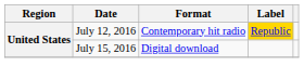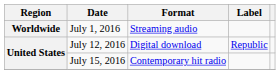 <table class="wikitable plainrowheaders">
 <tr>
 <th scope="col">Region</th>
 <th scope="col">Date</th>
 <th scope="col">Format</th>
 <th scope="col">Label</th>
 <th scope="col"></th>
 </tr>
 <tr>
+<th scope="row">Worldwide</th>
+<td>July 1, 2016</td>
+<td><a href='#'>Streaming audio</a></td>
+<td></td>
+<td align="center"></td>
+</tr>
+<tr>
 <th scope="row" rowspan="2">United States</th>
 <td>July 12, 2016</td>
-<td><a href='#'>Contemporary hit radio</a></td>
-<td style="background: gold;"><a href='#'>Republic</a></td>
+<td><a href='#'>Digital download</a></td>
+<td><a href='#'>Republic</a></td>
 <td align="center"></td>
 </tr>
 <tr>
 <td>July 15, 2016</td>
-<td><a href='#'>Digital download</a></td>
+<td><a href='#'>Contemporary hit radio</a></td>
 <td></td>
 <td align="center"></td>
 </tr>
 <tr>
 </tr>
 </table>
